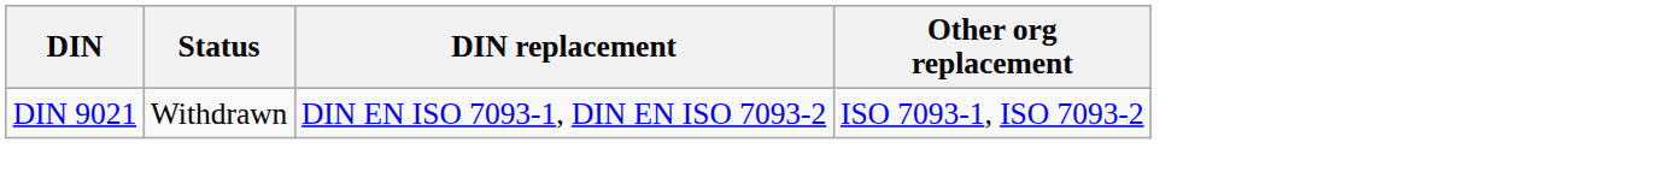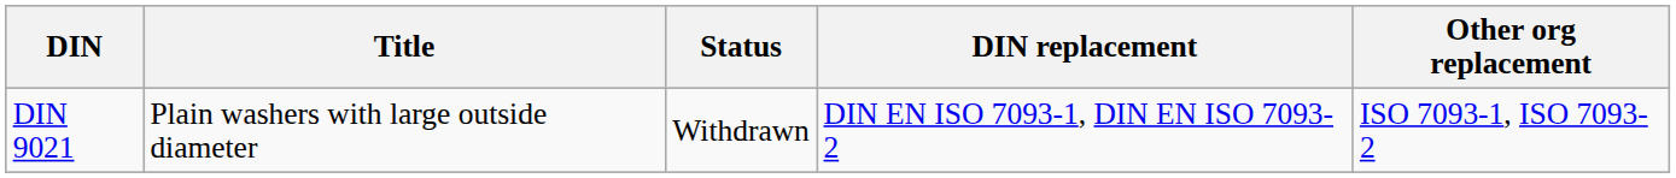 <table class="wikitable sortable">
 <tr>
 <th>DIN</th>
+<th>Title</th>
 <th>Status</th>
 <th>DIN replacement</th>
 <th>Other org<br>replacement</th>
 </tr>
 <tr>
 <td><a href='#'>DIN 9021</a></td>
+<td>Plain washers with large outside diameter</td>
 <td>Withdrawn</td>
 <td><a href='#'>DIN EN ISO 7093-1</a>, <a href='#'>DIN EN ISO 7093-2</a></td>
 <td><a href='#'>ISO 7093-1</a>, <a href='#'>ISO 7093-2</a></td>
 </tr>
 </table>
